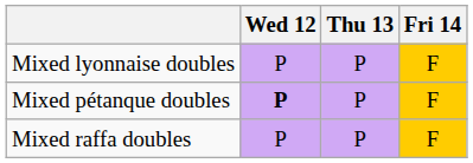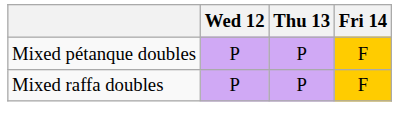 <table class="wikitable" style="margin:0.5em auto; font-size:90%; line-height:1.25em; text-align:center;">
 <tr>
 <th></th>
 <th>Wed 12</th>
 <th>Thu 13</th>
 <th>Fri 14</th>
 </tr>
 <tr>
-<td align=left>Mixed lyonnaise  doubles</td>
+<td align=left>Mixed pétanque doubles</td>
 <td style="background-color:#D0A9F5;">P</td>
-<td style="background-color:#D0A9F5;">P</td>
-<td style="background-color:#FFCC00;">F</td>
-</tr>
-<tr>
-<td align=left>Mixed pétanque doubles</td>
-<td style="background-color:#D0A9F5;"><strong>P</strong></td>
 <td style="background-color:#D0A9F5;">P</td>
 <td style="background-color:#FFCC00;">F</td>
 </tr>
 <tr>
 <td align=left>Mixed raffa doubles</td>
 <td style="background-color:#D0A9F5;">P</td>
 <td style="background-color:#D0A9F5;">P</td>
 <td style="background-color:#FFCC00;">F</td>
 </tr>
 </table>
